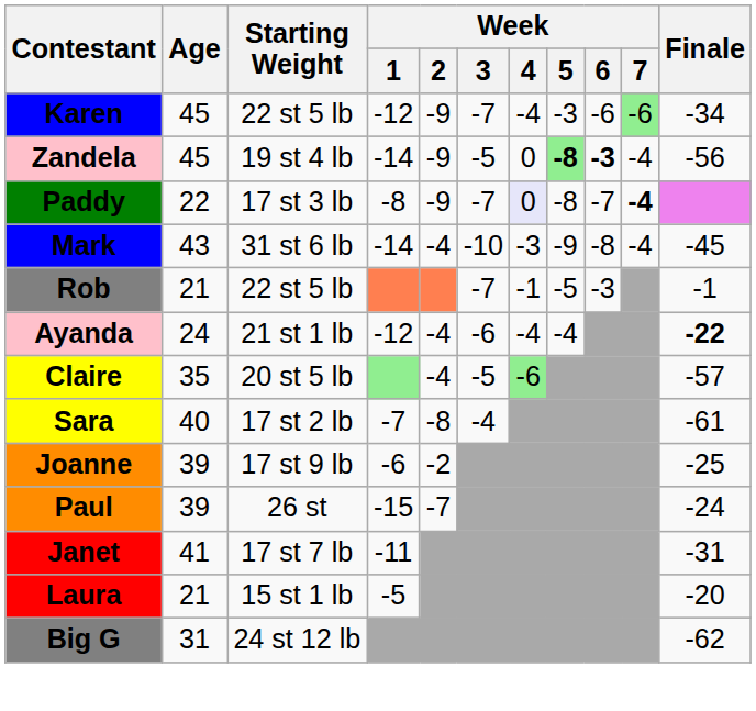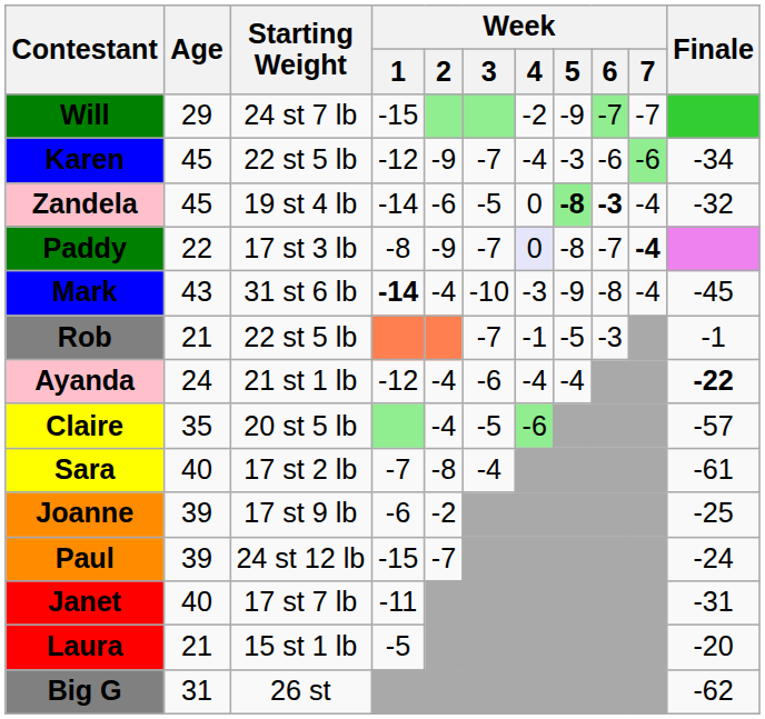 <table class="wikitable" style="text-align:center" align=center>
 <tr>
 <th rowspan=2>Contestant</th>
 <th rowspan=2>Age</th>
 <th rowspan=2>Starting<br>Weight</th>
 <th colspan=7>Week</th>
 <th rowspan=2>Finale</th>
 </tr>
 <tr>
 <th>1</th>
 <th>2</th>
 <th>3</th>
 <th>4</th>
 <th>5</th>
 <th>6</th>
 <th>7</th>
+</tr>
+<tr>
+<td bgcolor="green"><span><strong>Will</strong></span></td>
+<td>29</td>
+<td>24 st 7 lb</td>
+<td>-15</td>
+<td bgcolor="lightgreen"></td>
+<td bgcolor="lightgreen"></td>
+<td>-2</td>
+<td>-9</td>
+<td bgcolor="lightgreen">-7</td>
+<td>-7</td>
+<td bgcolor="limegreen"></td>
 </tr>
 <tr>
 <td bgcolor="blue"><span><strong>Karen</strong></span></td>
 <td>45</td>
 <td>22 st 5 lb</td>
 <td>-12</td>
 <td>-9</td>
 <td>-7</td>
 <td>-4</td>
 <td>-3</td>
 <td>-6</td>
 <td bgcolor="lightgreen">-6</td>
 <td>-34</td>
 </tr>
 <tr>
 <td bgcolor="pink"><strong>Zandela</strong></td>
 <td>45</td>
 <td>19 st 4 lb</td>
 <td>-14</td>
-<td>-9</td>
+<td>-6</td>
 <td>-5</td>
 <td>0</td>
 <td bgcolor="lightgreen"><strong>-8</strong></td>
 <td><strong>-3</strong></td>
 <td>-4</td>
-<td>-56</td>
+<td>-32</td>
 </tr>
 <tr>
 <td bgcolor="green"><span><strong>Paddy</strong></span></td>
 <td>22</td>
 <td>17 st 3 lb</td>
 <td>-8</td>
 <td>-9</td>
 <td>-7</td>
 <td style="background: lavender;">0</td>
 <td>-8</td>
 <td>-7</td>
 <td><strong>-4</strong></td>
 <td bgcolor="violet"></td>
 </tr>
 <tr>
 <td bgcolor="blue"><span><strong>Mark</strong></span></td>
 <td>43</td>
 <td>31 st 6 lb</td>
-<td>-14</td>
+<td><strong>-14</strong></td>
 <td>-4</td>
 <td>-10</td>
 <td>-3</td>
 <td>-9</td>
 <td>-8</td>
 <td>-4</td>
 <td>-45</td>
 </tr>
 <tr>
 <td bgcolor="grey"><strong>Rob</strong></td>
 <td>21</td>
 <td>22 st 5 lb</td>
 <td bgcolor="coral"></td>
 <td bgcolor="coral"></td>
 <td>-7</td>
 <td>-1</td>
 <td>-5</td>
 <td>-3</td>
 <td bgcolor="darkgray" colspan=1></td>
 <td>-1</td>
 </tr>
 <tr>
 <td bgcolor="pink"><strong>Ayanda</strong></td>
 <td>24</td>
 <td>21 st 1 lb</td>
 <td>-12</td>
 <td>-4</td>
 <td>-6</td>
 <td>-4</td>
 <td>-4</td>
 <td bgcolor="darkgray" colspan=2></td>
 <td><strong>-22</strong></td>
 </tr>
 <tr>
 <td bgcolor="yellow"><strong>Claire</strong></td>
 <td>35</td>
 <td>20 st 5 lb</td>
 <td bgcolor="lightgreen"></td>
 <td>-4</td>
 <td>-5</td>
 <td bgcolor="lightgreen">-6</td>
 <td bgcolor="darkgray" colspan=3></td>
 <td>-57</td>
 </tr>
 <tr>
 <td bgcolor="yellow"><strong>Sara</strong></td>
 <td>40</td>
 <td>17 st 2 lb</td>
 <td>-7</td>
 <td>-8</td>
 <td>-4</td>
 <td bgcolor="darkgray" colspan=4></td>
 <td>-61</td>
 </tr>
 <tr>
 <td bgcolor="darkorange"><strong>Joanne</strong></td>
 <td>39</td>
 <td>17 st 9 lb</td>
 <td>-6</td>
 <td>-2</td>
 <td bgcolor="darkgray" colspan=5></td>
 <td>-25</td>
 </tr>
 <tr>
 <td bgcolor="darkorange"><strong>Paul</strong></td>
 <td>39</td>
-<td>26 st</td>
+<td>24 st 12 lb</td>
 <td>-15</td>
 <td>-7</td>
 <td bgcolor="darkgray" colspan=5></td>
 <td>-24</td>
 </tr>
 <tr>
 <td bgcolor="red"><span><strong>Janet</strong></span></td>
-<td>41</td>
+<td>40</td>
 <td>17 st 7 lb</td>
 <td>-11</td>
 <td bgcolor="darkgray" colspan=6></td>
 <td>-31</td>
 </tr>
 <tr>
 <td bgcolor="red"><span><strong>Laura</strong></span></td>
 <td>21</td>
 <td>15 st 1 lb</td>
 <td>-5</td>
 <td bgcolor="darkgray" colspan=6></td>
 <td>-20</td>
 </tr>
 <tr>
 <td bgcolor="grey"><strong>Big G</strong></td>
 <td>31</td>
-<td>24 st 12 lb</td>
+<td>26 st</td>
 <td bgcolor="darkgray" colspan=7></td>
 <td>-62</td>
 </tr>
 </table>
